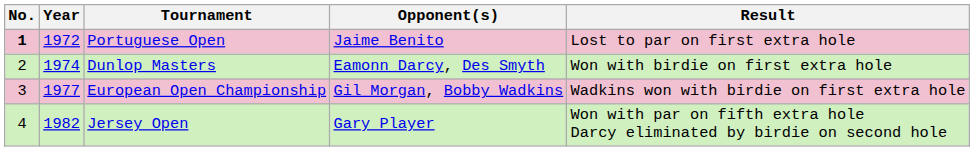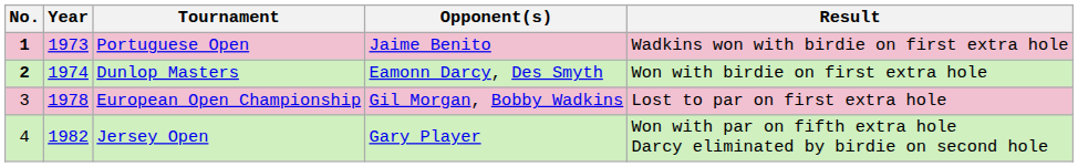 <table class="wikitable" style="font-size:95%;">
 <tr>
 <th>No.</th>
 <th>Year</th>
 <th>Tournament</th>
 <th>Opponent(s)</th>
 <th>Result</th>
 </tr>
 <tr style="background:#F2C1D1;">
 <td align=center><strong>1</strong></td>
-<td><a href='#'>1972</a></td>
+<td><a href='#'>1973</a></td>
 <td><a href='#'>Portuguese Open</a></td>
 <td> <a href='#'>Jaime Benito</a></td>
-<td>Lost to par on first extra hole</td>
+<td>Wadkins won with birdie on first extra hole</td>
 </tr>
 <tr style="background:#D0F0C0;">
-<td align=center>2</td>
+<td align=center><strong>2</strong></td>
 <td><a href='#'>1974</a></td>
 <td><a href='#'>Dunlop Masters</a></td>
 <td> <a href='#'>Eamonn Darcy</a>,  <a href='#'>Des Smyth</a></td>
 <td>Won with birdie on first extra hole</td>
 </tr>
 <tr style="background:#F2C1D1;">
 <td align=center>3</td>
-<td><a href='#'>1977</a></td>
+<td><a href='#'>1978</a></td>
 <td><a href='#'>European Open Championship</a></td>
 <td> <a href='#'>Gil Morgan</a>,  <a href='#'>Bobby Wadkins</a></td>
-<td>Wadkins won with birdie on first extra hole</td>
+<td>Lost to par on first extra hole</td>
 </tr>
 <tr style="background:#D0F0C0;">
 <td align=center>4</td>
 <td><a href='#'>1982</a></td>
 <td><a href='#'>Jersey Open</a></td>
 <td> <a href='#'>Gary Player</a></td>
 <td>Won with par on fifth extra hole<br>Darcy eliminated by birdie on second hole</td>
 </tr>
 </table>
